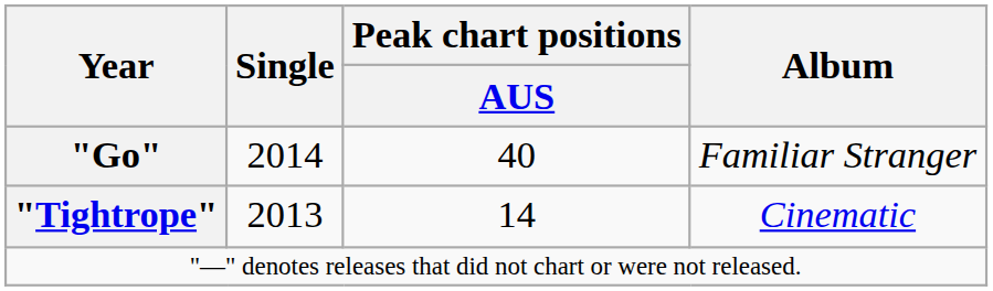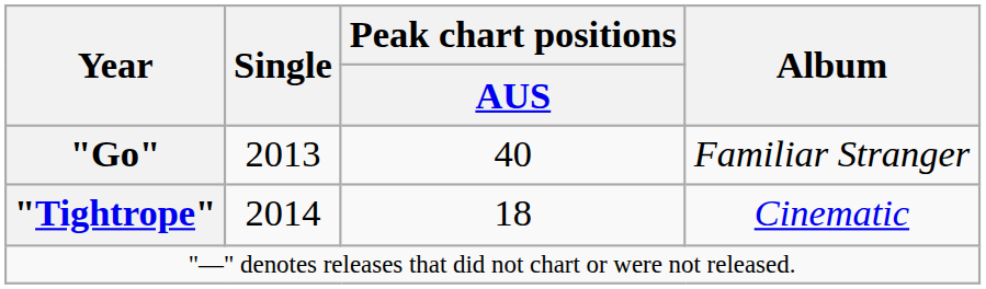 <table class="wikitable plainrowheaders" style="text-align:center;">
 <tr>
 <th scope="col" rowspan="2">Year</th>
 <th scope="col" rowspan="2">Single</th>
 <th scope="col" colspan="1">Peak chart positions</th>
 <th scope="col" rowspan="2">Album</th>
 </tr>
 <tr>
 <th><a href='#'>AUS</a><br></th>
 </tr>
 <tr>
 <th scope="row">"Go"<br></th>
-<td>2014</td>
+<td>2013</td>
 <td>40</td>
 <td><em>Familiar Stranger</em></td>
 </tr>
 <tr>
 <th scope="row">"<a href='#'>Tightrope</a>"<br></th>
-<td>2013</td>
-<td>14</td>
+<td>2014</td>
+<td>18</td>
 <td><em><a href='#'>Cinematic</a></em></td>
 </tr>
 <tr>
 <td colspan="20" style="font-size:8pt">"—" denotes releases that did not chart or were not released.</td>
 </tr>
 </table>
